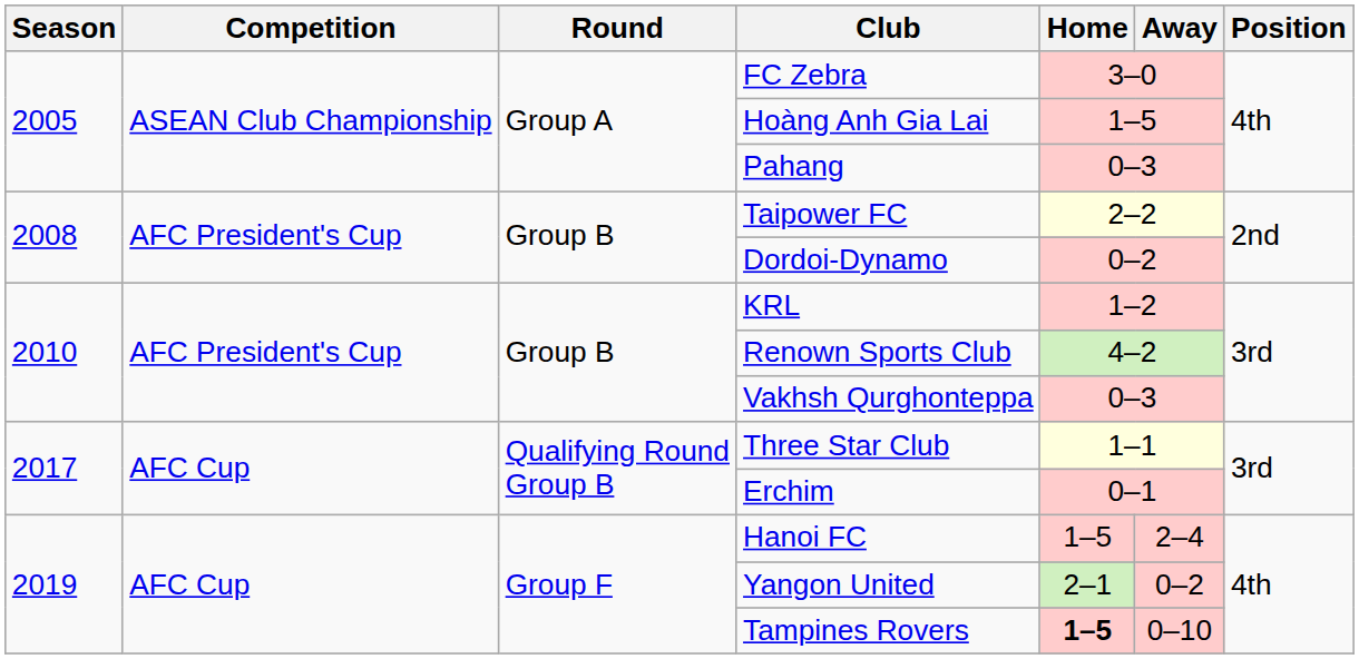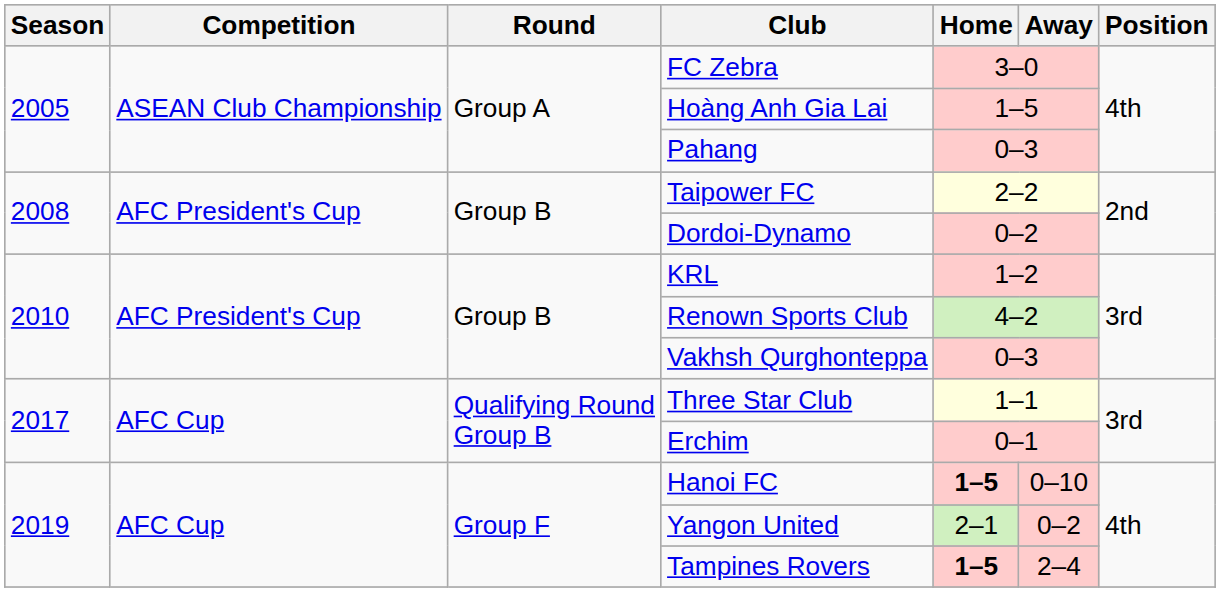 <table class="wikitable">
 <tr>
 <th>Season</th>
 <th>Competition</th>
 <th>Round</th>
 <th>Club</th>
 <th>Home</th>
 <th>Away</th>
 <th>Position</th>
 </tr>
 <tr>
 <td rowspan="3"><a href='#'>2005</a></td>
 <td rowspan="3"><a href='#'>ASEAN Club Championship</a></td>
 <td rowspan="3">Group A</td>
 <td> <a href='#'>FC Zebra</a></td>
 <td colspan=2; bgcolor=#FFCCCC style="text-align:center;">3–0</td>
 <td rowspan="3">4th</td>
 </tr>
 <tr>
 <td> <a href='#'>Hoàng Anh Gia Lai</a></td>
 <td colspan=2; bgcolor=#FFCCCC style="text-align:center;">1–5</td>
 </tr>
 <tr>
 <td> <a href='#'>Pahang</a></td>
 <td colspan=2; bgcolor=#FFCCCC style="text-align:center;">0–3</td>
 </tr>
 <tr>
 <td rowspan="2"><a href='#'>2008</a></td>
 <td rowspan="2"><a href='#'>AFC President's Cup</a></td>
 <td rowspan="2">Group B</td>
 <td> <a href='#'>Taipower FC</a></td>
 <td colspan=2; bgcolor=#FFFFDD align=center>2–2</td>
 <td rowspan=2>2nd</td>
 </tr>
 <tr>
 <td> <a href='#'>Dordoi-Dynamo</a></td>
 <td colspan=2; bgcolor=#FFCCCC align=center>0–2</td>
 </tr>
 <tr>
 <td rowspan="3"><a href='#'>2010</a></td>
 <td rowspan="3"><a href='#'>AFC President's Cup</a></td>
 <td rowspan="3">Group B</td>
 <td> <a href='#'>KRL</a></td>
 <td colspan=2; bgcolor=#FFCCCC align=center>1–2</td>
 <td rowspan=3>3rd</td>
 </tr>
 <tr>
 <td> <a href='#'>Renown Sports Club</a></td>
 <td colspan=2; bgcolor=#D0F0C0 align=center>4–2</td>
 </tr>
 <tr>
 <td> <a href='#'>Vakhsh Qurghonteppa</a></td>
 <td colspan=2; bgcolor=#FFCCCC align=center>0–3</td>
 </tr>
 <tr>
 <td rowspan="2"><a href='#'>2017</a></td>
 <td rowspan="2"><a href='#'>AFC Cup</a></td>
 <td rowspan="2"><a href='#'>Qualifying Round<br>Group B</a></td>
 <td> <a href='#'>Three Star Club</a></td>
 <td colspan=2; bgcolor=#FFFFDD align=center>1–1</td>
 <td rowspan=2>3rd</td>
 </tr>
 <tr>
 <td> <a href='#'>Erchim</a></td>
 <td colspan=2; bgcolor=#FFCCCC align=center>0–1</td>
 </tr>
 <tr>
 <td rowspan=3><a href='#'>2019</a></td>
 <td rowspan=3><a href='#'>AFC Cup</a></td>
 <td rowspan="3"><a href='#'>Group F</a></td>
 <td> <a href='#'>Hanoi FC</a></td>
-<td style="text-align:center; background:#FFCCCC;">1–5</td>
-<td style="text-align:center; background:#FFCCCC;">2–4</td>
+<td style="text-align:center; background:#FFCCCC;"><strong>1–5</strong></td>
+<td style="text-align:center; background:#FFCCCC;">0–10</td>
 <td rowspan="3">4th</td>
 </tr>
 <tr>
 <td> <a href='#'>Yangon United</a></td>
 <td style="text-align:center; background:#D0F0C0;">2–1</td>
 <td style="text-align:center; background:#FFCCCC;">0–2</td>
 </tr>
 <tr>
 <td> <a href='#'>Tampines Rovers</a></td>
 <td style="text-align:center; background:#FFCCCC;"><strong>1–5</strong></td>
-<td style="text-align:center; background:#FFCCCC;">0–10</td>
+<td style="text-align:center; background:#FFCCCC;">2–4</td>
 </tr>
 </table>
